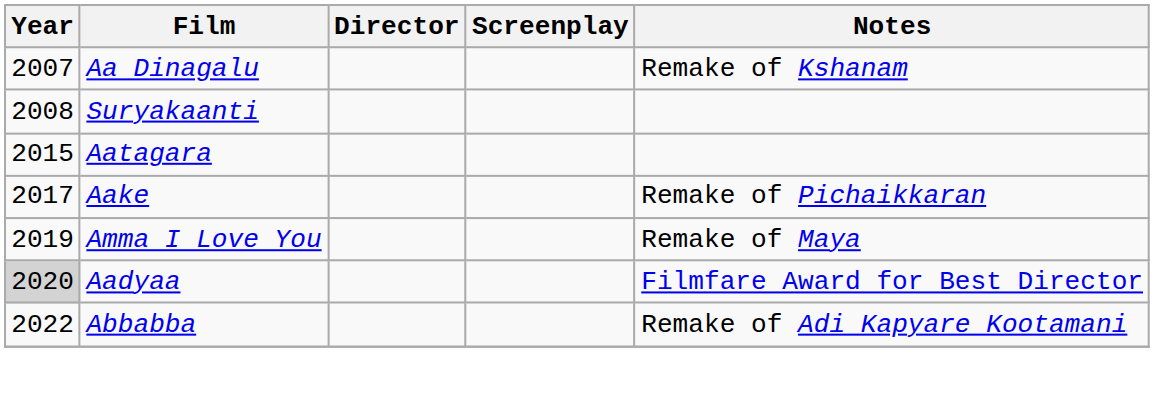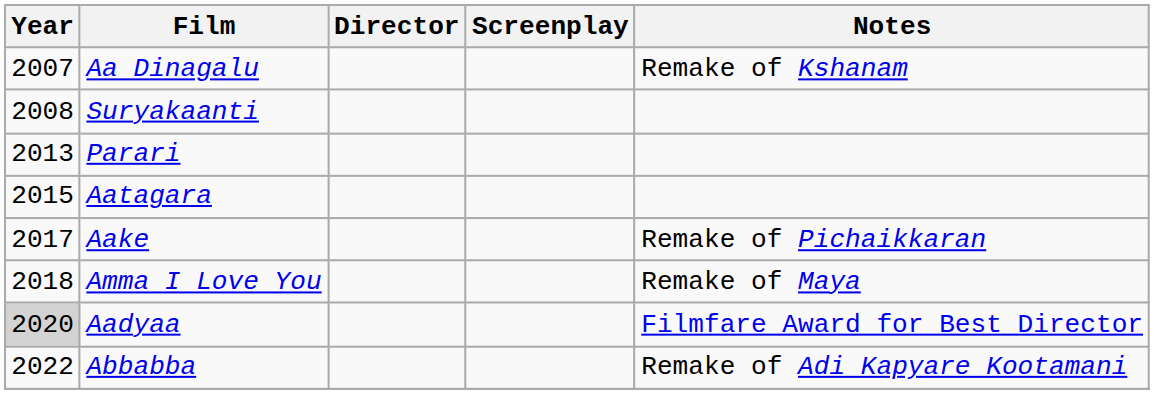 <table class="wikitable sortable">
 <tr>
 <th>Year</th>
 <th>Film</th>
 <th>Director</th>
 <th>Screenplay</th>
 <th>Notes</th>
 </tr>
 <tr>
 <td>2007</td>
 <td><em><a href='#'>Aa Dinagalu</a></em></td>
 <td></td>
 <td></td>
 <td>Remake of <em><a href='#'>Kshanam</a></em></td>
 </tr>
 <tr>
 <td>2008</td>
 <td><em><a href='#'>Suryakaanti</a></em></td>
 <td></td>
 <td></td>
 <td></td>
 </tr>
 <tr>
+<td>2013</td>
+<td><em><a href='#'>Parari</a></em></td>
+<td></td>
+<td></td>
+<td></td>
+</tr>
+<tr>
 <td>2015</td>
 <td><em><a href='#'>Aatagara</a></em></td>
 <td></td>
 <td></td>
 <td></td>
 </tr>
 <tr>
 <td>2017</td>
 <td><em><a href='#'>Aake</a></em></td>
 <td></td>
 <td></td>
 <td>Remake of <em><a href='#'>Pichaikkaran</a></em></td>
 </tr>
 <tr>
-<td>2019</td>
+<td>2018</td>
 <td><em><a href='#'>Amma I Love You</a></em></td>
 <td></td>
 <td></td>
 <td>Remake of <em><a href='#'>Maya</a></em></td>
 </tr>
 <tr>
 <td style="background: lightgrey;">2020</td>
 <td><em><a href='#'>Aadyaa</a></em></td>
 <td></td>
 <td></td>
 <td><a href='#'>Filmfare Award for Best Director</a></td>
 </tr>
 <tr>
 <td>2022</td>
 <td><em><a href='#'>Abbabba</a></em></td>
 <td></td>
 <td></td>
 <td>Remake of <em><a href='#'>Adi Kapyare Kootamani</a></em></td>
 </tr>
 <tr>
 </tr>
 </table>
